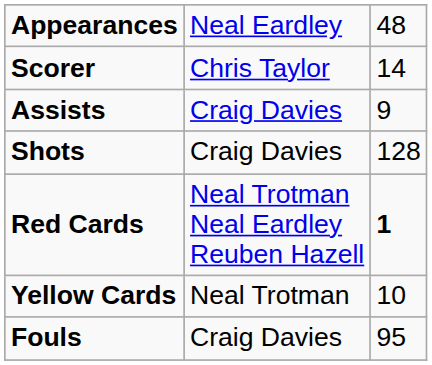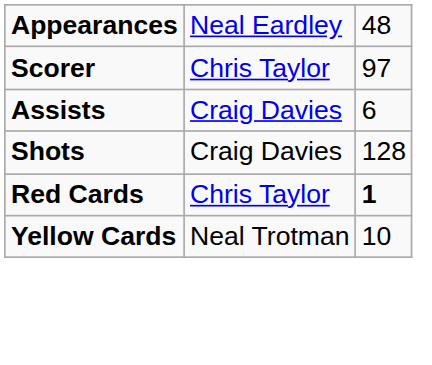 <table class="wikitable">
 <tr>
 <td><strong>Appearances</strong></td>
 <td><a href='#'>Neal Eardley</a></td>
 <td>48</td>
 </tr>
 <tr>
 <td><strong>Scorer</strong></td>
 <td><a href='#'>Chris Taylor</a></td>
-<td>14</td>
+<td>97</td>
 </tr>
 <tr>
 <td><strong>Assists</strong></td>
 <td><a href='#'>Craig Davies</a></td>
-<td>9</td>
+<td>6</td>
 </tr>
 <tr>
 <td><strong>Shots</strong></td>
 <td>Craig Davies</td>
 <td>128</td>
 </tr>
 <tr>
 <td><strong>Red Cards</strong></td>
-<td><a href='#'>Neal Trotman</a><br><a href='#'>Neal Eardley</a><br><a href='#'>Reuben Hazell</a></td>
+<td><a href='#'>Chris Taylor</a></td>
 <td><strong>1</strong></td>
 </tr>
 <tr>
 <td><strong>Yellow Cards</strong></td>
 <td>Neal Trotman</td>
 <td>10</td>
 </tr>
-<tr>
-<td><strong>Fouls</strong></td>
-<td>Craig Davies</td>
-<td>95</td>
-</tr>
 </table>
